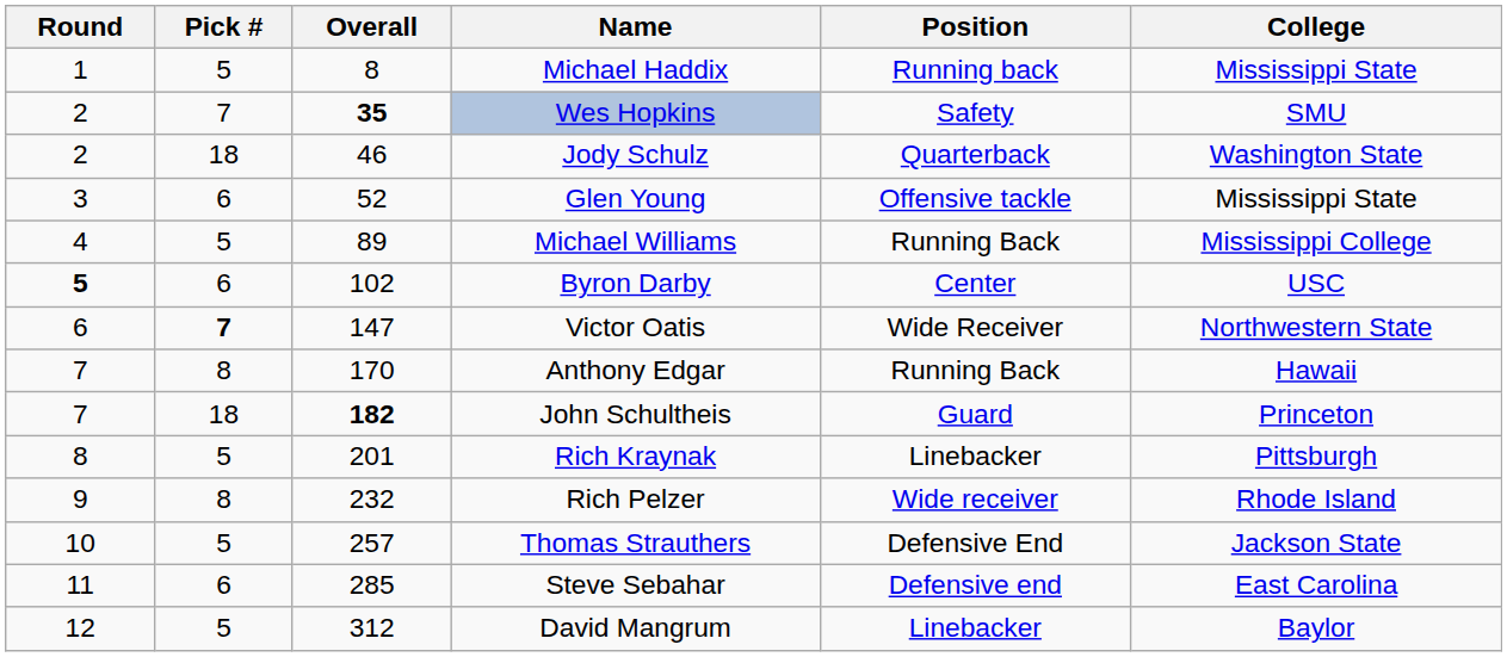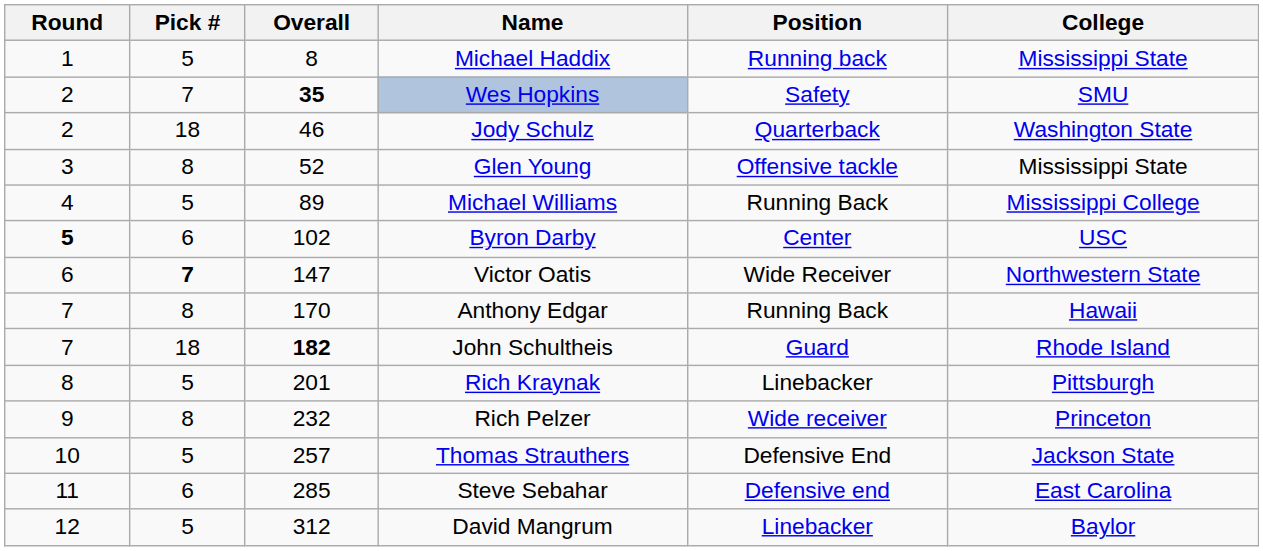 <table class="wikitable sortable sortable" style="width: 100%; text-align:center">
 <tr>
 <th>Round</th>
 <th>Pick #</th>
 <th>Overall</th>
 <th>Name</th>
 <th>Position</th>
 <th>College</th>
 </tr>
 <tr>
 <td>1</td>
 <td>5</td>
 <td>8</td>
 <td><a href='#'>Michael Haddix</a></td>
 <td><a href='#'>Running back</a></td>
 <td><a href='#'>Mississippi State</a></td>
 </tr>
 <tr>
 <td>2</td>
 <td>7</td>
 <td><strong>35</strong></td>
 <td bgcolor=lightsteelblue><a href='#'>Wes Hopkins</a></td>
 <td><a href='#'>Safety</a></td>
 <td><a href='#'>SMU</a></td>
 </tr>
 <tr>
 <td>2</td>
 <td>18</td>
 <td>46</td>
 <td><a href='#'>Jody Schulz</a></td>
 <td><a href='#'>Quarterback</a></td>
 <td><a href='#'>Washington State</a></td>
 </tr>
 <tr>
 <td>3</td>
-<td>6</td>
+<td>8</td>
 <td>52</td>
 <td><a href='#'>Glen Young</a></td>
 <td><a href='#'>Offensive tackle</a></td>
 <td>Mississippi State</td>
 </tr>
 <tr>
 <td>4</td>
 <td>5</td>
 <td>89</td>
 <td><a href='#'>Michael Williams</a></td>
 <td>Running Back</td>
 <td><a href='#'>Mississippi College</a></td>
 </tr>
 <tr>
 <td><strong>5</strong></td>
 <td>6</td>
 <td>102</td>
 <td><a href='#'>Byron Darby</a></td>
 <td><a href='#'>Center</a></td>
 <td><a href='#'>USC</a></td>
 </tr>
 <tr>
 <td>6</td>
 <td><strong>7</strong></td>
 <td>147</td>
 <td>Victor Oatis</td>
 <td>Wide Receiver</td>
 <td><a href='#'>Northwestern State</a></td>
 </tr>
 <tr>
 <td>7</td>
 <td>8</td>
 <td>170</td>
 <td>Anthony Edgar</td>
 <td>Running Back</td>
 <td><a href='#'>Hawaii</a></td>
 </tr>
 <tr>
 <td>7</td>
 <td>18</td>
 <td><strong>182</strong></td>
 <td>John Schultheis</td>
 <td><a href='#'>Guard</a></td>
-<td><a href='#'>Princeton</a></td>
+<td><a href='#'>Rhode Island</a></td>
 </tr>
 <tr>
 <td>8</td>
 <td>5</td>
 <td>201</td>
 <td><a href='#'>Rich Kraynak</a></td>
 <td>Linebacker</td>
 <td><a href='#'>Pittsburgh</a></td>
 </tr>
 <tr>
 <td>9</td>
 <td>8</td>
 <td>232</td>
 <td>Rich Pelzer</td>
 <td><a href='#'>Wide receiver</a></td>
-<td><a href='#'>Rhode Island</a></td>
+<td><a href='#'>Princeton</a></td>
 </tr>
 <tr>
 <td>10</td>
 <td>5</td>
 <td>257</td>
 <td><a href='#'>Thomas Strauthers</a></td>
 <td>Defensive End</td>
 <td><a href='#'>Jackson State</a></td>
 </tr>
 <tr>
 <td>11</td>
 <td>6</td>
 <td>285</td>
 <td>Steve Sebahar</td>
 <td><a href='#'>Defensive end</a></td>
 <td><a href='#'>East Carolina</a></td>
 </tr>
 <tr>
 <td>12</td>
 <td>5</td>
 <td>312</td>
 <td>David Mangrum</td>
 <td><a href='#'>Linebacker</a></td>
 <td><a href='#'>Baylor</a></td>
 </tr>
 </table>
